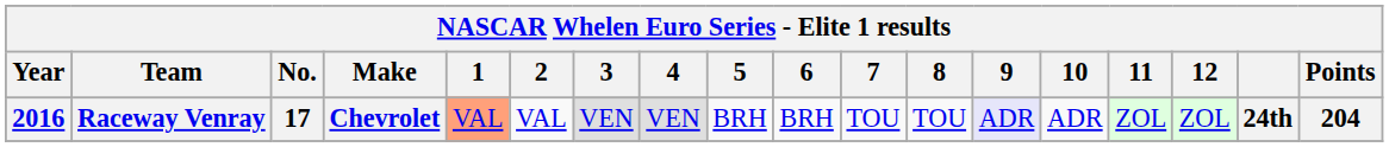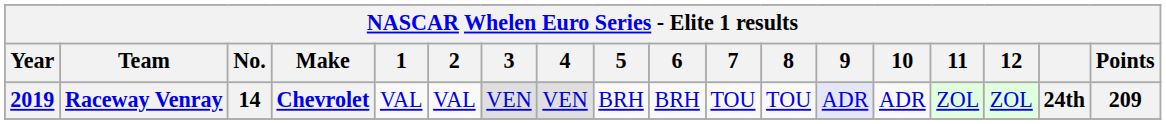 <table class="wikitable" style="text-align:center; font-size:75%">
 <tr>
 <th colspan=21><a href='#'>NASCAR</a> <a href='#'>Whelen Euro Series</a> - Elite 1 results</th>
 </tr>
 <tr>
 <th>Year</th>
 <th>Team</th>
 <th>No.</th>
 <th>Make</th>
 <th>1</th>
 <th>2</th>
 <th>3</th>
 <th>4</th>
 <th>5</th>
 <th>6</th>
 <th>7</th>
 <th>8</th>
 <th>9</th>
 <th>10</th>
 <th>11</th>
 <th>12</th>
 <th></th>
 <th>Points</th>
 </tr>
 <tr>
-<th><a href='#'>2016</a></th>
+<th><a href='#'>2019</a></th>
 <th><a href='#'>Raceway Venray</a></th>
-<th>17</th>
+<th>14</th>
 <th><a href='#'>Chevrolet</a></th>
-<td style="background: lightsalmon;"><a href='#'>VAL</a></td>
+<td><a href='#'>VAL</a></td>
 <td><a href='#'>VAL</a></td>
 <td style="background-color:#DFDFDF"><a href='#'>VEN</a><br></td>
 <td style="background-color:#DFDFDF"><a href='#'>VEN</a><br></td>
 <td><a href='#'>BRH</a></td>
 <td><a href='#'>BRH</a></td>
 <td><a href='#'>TOU</a></td>
 <td><a href='#'>TOU</a></td>
 <td style="background: lavender;"><a href='#'>ADR</a></td>
 <td><a href='#'>ADR</a></td>
 <td style="background-color:#DFFFDF"><a href='#'>ZOL</a><br></td>
 <td style="background-color:#DFFFDF"><a href='#'>ZOL</a><br></td>
 <th>24th</th>
-<th>204</th>
+<th>209</th>
 </tr>
 </table>
